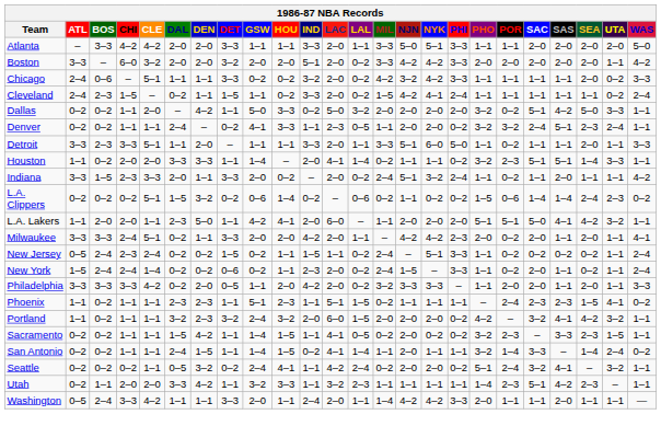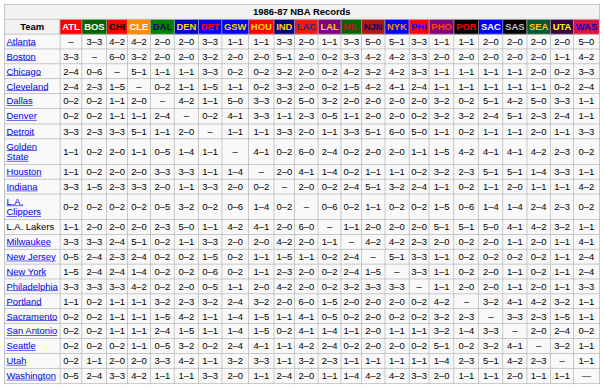 <table class="wikitable" style="font-size:95%; text-align:center;">
 <tr>
 <th colspan=24>1986-87 NBA Records</th>
 </tr>
 <tr>
 <th width=100>Team</th>
 <th style="background:#FF0000;color:#FFFFFF;width=35">ATL</th>
 <th style="background:#006400;color:#FFFFFF;width=35">BOS</th>
 <th style="background:#FF0000;color:#000000;width=35">CHI</th>
 <th style="background:#FF8C00;color:#FFFFFF;width=35">CLE</th>
 <th style="background:#008000;color:#00008B;width=35">DAL</th>
 <th style="background:#0000CD;color:#FFD700;width=35">DEN</th>
 <th style="background:#0000FF;color:#FF0000;width=35">DET</th>
 <th style="background:#0000FF;color:#FFD700;width=35">GSW</th>
 <th style="background:#FF0000;color:#FFD700;width=35">HOU</th>
 <th style="background:#000080;color:#FFD700;width=35">IND</th>
 <th style="background:#F9160D;color:#1A2E8B;width=35">LAC</th>
 <th style="background:#800080;color:#FFD700;width=35">LAL</th>
 <th style="background:#006400;color:#B22222;width=35">MIL</th>
 <th style="background:#B0170C;color:#00056D;width=35">NJN</th>
 <th style="background:#0000FF;color:#FF8C00;width=35">NYK</th>
 <th style="background:#FF0000;color:#0000FF;width=35">PHI</th>
 <th style="background:#800080;color:#FF4500;width=35">PHO</th>
 <th style="background:#000000;color:#FF0000;width=35">POR</th>
 <th style="background:#0000FF;color:#FFFFFF;width=35">SAC</th>
 <th style="background:#000000;color:#C0C0C0;width=35">SAS</th>
 <th style="background:#005831;color:#FFC322;width=35">SEA</th>
 <th style="background:#36004A;color:#FFFF00;width=35">UTA</th>
 <th style="background:#DC143C;color:#0000CD;width=35">WAS</th>
 </tr>
 <tr>
 <td style="text-align:left;"><a href='#'>Atlanta</a></td>
 <td>–</td>
 <td>3–3</td>
 <td>4–2</td>
 <td>4–2</td>
 <td>2–0</td>
 <td>2–0</td>
 <td>3–3</td>
 <td>1–1</td>
 <td>1–1</td>
 <td>3–3</td>
 <td>2–0</td>
 <td>1–1</td>
 <td>3–3</td>
 <td>5–0</td>
 <td>5–1</td>
 <td>3–3</td>
 <td>1–1</td>
 <td>1–1</td>
 <td>2–0</td>
 <td>2–0</td>
 <td>2–0</td>
 <td>2–0</td>
 <td>5–0</td>
 </tr>
 <tr>
 <td style="text-align:left;"><a href='#'>Boston</a></td>
 <td>3–3</td>
 <td>–</td>
 <td>6–0</td>
 <td>3–2</td>
 <td>2–0</td>
 <td>2–0</td>
 <td>3–2</td>
 <td>2–0</td>
 <td>2–0</td>
 <td>5–1</td>
 <td>2–0</td>
 <td>0–2</td>
 <td>3–3</td>
 <td>4–2</td>
 <td>4–2</td>
 <td>3–3</td>
 <td>2–0</td>
 <td>2–0</td>
 <td>2–0</td>
 <td>2–0</td>
 <td>2–0</td>
 <td>1–1</td>
 <td>4–2</td>
 </tr>
 <tr>
 <td style="text-align:left;"><a href='#'>Chicago</a></td>
 <td>2–4</td>
 <td>0–6</td>
 <td>–</td>
 <td>5–1</td>
 <td>1–1</td>
 <td>1–1</td>
 <td>3–3</td>
 <td>0–2</td>
 <td>0–2</td>
 <td>3–2</td>
 <td>2–0</td>
 <td>0–2</td>
 <td>4–2</td>
 <td>3–2</td>
 <td>4–2</td>
 <td>3–3</td>
 <td>1–1</td>
 <td>1–1</td>
 <td>1–1</td>
 <td>1–1</td>
 <td>2–0</td>
 <td>0–2</td>
 <td>3–3</td>
 </tr>
 <tr>
 <td style="text-align:left;"><a href='#'>Cleveland</a></td>
 <td>2–4</td>
 <td>2–3</td>
 <td>1–5</td>
 <td>–</td>
 <td>0–2</td>
 <td>1–1</td>
 <td>1–5</td>
 <td>1–1</td>
 <td>0–2</td>
 <td>3–3</td>
 <td>2–0</td>
 <td>0–2</td>
 <td>1–5</td>
 <td>4–2</td>
 <td>4–1</td>
 <td>2–4</td>
 <td>1–1</td>
 <td>1–1</td>
 <td>1–1</td>
 <td>1–1</td>
 <td>1–1</td>
 <td>0–2</td>
 <td>2–4</td>
 </tr>
 <tr>
 <td style="text-align:left;"><a href='#'>Dallas</a></td>
 <td>0–2</td>
 <td>0–2</td>
 <td>1–1</td>
 <td>2–0</td>
 <td>–</td>
 <td>4–2</td>
 <td>1–1</td>
 <td>5–0</td>
 <td>3–3</td>
 <td>0–2</td>
 <td>5–0</td>
 <td>3–2</td>
 <td>2–0</td>
 <td>2–0</td>
 <td>2–0</td>
 <td>2–0</td>
 <td>3–2</td>
 <td>0–2</td>
 <td>5–1</td>
 <td>4–2</td>
 <td>5–0</td>
 <td>3–3</td>
 <td>1–1</td>
 </tr>
 <tr>
 <td style="text-align:left;"><a href='#'>Denver</a></td>
 <td>0–2</td>
 <td>0–2</td>
 <td>1–1</td>
 <td>1–1</td>
 <td>2–4</td>
 <td>–</td>
 <td>0–2</td>
 <td>4–1</td>
 <td>3–3</td>
 <td>1–1</td>
 <td>2–3</td>
 <td>0–5</td>
 <td>1–1</td>
 <td>2–0</td>
 <td>2–0</td>
 <td>0–2</td>
 <td>3–2</td>
 <td>3–2</td>
 <td>2–4</td>
 <td>5–1</td>
 <td>2–3</td>
 <td>2–4</td>
 <td>1–1</td>
 </tr>
 <tr>
 <td style="text-align:left;"><a href='#'>Detroit</a></td>
 <td>3–3</td>
 <td>2–3</td>
 <td>3–3</td>
 <td>5–1</td>
 <td>1–1</td>
 <td>2–0</td>
 <td>–</td>
 <td>1–1</td>
 <td>1–1</td>
 <td>3–3</td>
 <td>2–0</td>
 <td>1–1</td>
 <td>3–3</td>
 <td>5–1</td>
 <td>6–0</td>
 <td>5–0</td>
 <td>1–1</td>
 <td>0–2</td>
 <td>1–1</td>
 <td>1–1</td>
 <td>2–0</td>
 <td>1–1</td>
 <td>3–3</td>
 </tr>
 <tr>
+<td style="text-align:left;"><a href='#'>Golden State</a></td>
+<td>1–1</td>
+<td>0–2</td>
+<td>2–0</td>
+<td>1–1</td>
+<td>0–5</td>
+<td>1–4</td>
+<td>1–1</td>
+<td>–</td>
+<td>4–1</td>
+<td>0–2</td>
+<td>6–0</td>
+<td>2–4</td>
+<td>0–2</td>
+<td>2–0</td>
+<td>2–0</td>
+<td>1–1</td>
+<td>1–5</td>
+<td>4–2</td>
+<td>4–1</td>
+<td>4–1</td>
+<td>4–2</td>
+<td>2–3</td>
+<td>0–2</td>
+</tr>
+<tr>
 <td style="text-align:left;"><a href='#'>Houston</a></td>
 <td>1–1</td>
 <td>0–2</td>
 <td>2–0</td>
 <td>2–0</td>
 <td>3–3</td>
 <td>3–3</td>
 <td>1–1</td>
 <td>1–4</td>
 <td>–</td>
 <td>2–0</td>
 <td>4–1</td>
 <td>1–4</td>
 <td>0–2</td>
 <td>1–1</td>
 <td>1–1</td>
 <td>0–2</td>
 <td>3–2</td>
 <td>2–3</td>
 <td>5–1</td>
 <td>5–1</td>
 <td>1–4</td>
 <td>3–3</td>
 <td>1–1</td>
 </tr>
 <tr>
 <td style="text-align:left;"><a href='#'>Indiana</a></td>
 <td>3–3</td>
 <td>1–5</td>
 <td>2–3</td>
 <td>3–3</td>
 <td>2–0</td>
 <td>1–1</td>
 <td>3–3</td>
 <td>2–0</td>
 <td>0–2</td>
 <td>–</td>
 <td>2–0</td>
 <td>0–2</td>
 <td>2–4</td>
 <td>5–1</td>
 <td>3–2</td>
 <td>2–4</td>
 <td>1–1</td>
 <td>0–2</td>
 <td>1–1</td>
 <td>2–0</td>
 <td>1–1</td>
 <td>1–1</td>
 <td>4–2</td>
 </tr>
 <tr>
 <td style="text-align:left;"><a href='#'>L.A. Clippers</a></td>
 <td>0–2</td>
 <td>0–2</td>
 <td>0–2</td>
-<td>5–1</td>
-<td>1–5</td>
+<td>0–2</td>
+<td>0–5</td>
 <td>3–2</td>
 <td>0–2</td>
 <td>0–6</td>
 <td>1–4</td>
 <td>0–2</td>
 <td>–</td>
 <td>0–6</td>
 <td>0–2</td>
 <td>1–1</td>
 <td>0–2</td>
 <td>0–2</td>
 <td>1–5</td>
 <td>0–6</td>
 <td>1–4</td>
 <td>1–4</td>
 <td>2–4</td>
 <td>2–3</td>
 <td>0–2</td>
 </tr>
 <tr>
 <td style="text-align:left;">L.A. Lakers</td>
 <td>1–1</td>
 <td>2–0</td>
 <td>2–0</td>
-<td>1–1</td>
+<td>2–0</td>
 <td>2–3</td>
 <td>5–0</td>
 <td>1–1</td>
 <td>4–2</td>
 <td>4–1</td>
 <td>2–0</td>
 <td>6–0</td>
 <td>–</td>
 <td>1–1</td>
 <td>2–0</td>
 <td>2–0</td>
 <td>2–0</td>
 <td>5–1</td>
 <td>5–1</td>
 <td>5–0</td>
 <td>4–1</td>
 <td>4–2</td>
 <td>3–2</td>
 <td>1–1</td>
 </tr>
 <tr>
 <td style="text-align:left;"><a href='#'>Milwaukee</a></td>
 <td>3–3</td>
 <td>3–3</td>
 <td>2–4</td>
 <td>5–1</td>
 <td>0–2</td>
 <td>1–1</td>
 <td>3–3</td>
 <td>2–0</td>
 <td>2–0</td>
 <td>4–2</td>
 <td>2–0</td>
 <td>1–1</td>
 <td>–</td>
 <td>4–2</td>
 <td>4–2</td>
 <td>2–3</td>
 <td>2–0</td>
 <td>0–2</td>
 <td>2–0</td>
 <td>1–1</td>
 <td>2–0</td>
 <td>1–1</td>
 <td>4–1</td>
 </tr>
 <tr>
 <td style="text-align:left;"><a href='#'>New Jersey</a></td>
 <td>0–5</td>
 <td>2–4</td>
 <td>2–3</td>
 <td>2–4</td>
 <td>0–2</td>
 <td>0–2</td>
 <td>1–5</td>
 <td>0–2</td>
 <td>1–1</td>
 <td>1–5</td>
 <td>1–1</td>
 <td>0–2</td>
 <td>2–4</td>
 <td>–</td>
 <td>5–1</td>
 <td>3–3</td>
 <td>1–1</td>
 <td>0–2</td>
 <td>0–2</td>
 <td>0–2</td>
 <td>0–2</td>
 <td>1–1</td>
 <td>2–4</td>
 </tr>
 <tr>
 <td style="text-align:left;"><a href='#'>New York</a></td>
 <td>1–5</td>
 <td>2–4</td>
 <td>2–4</td>
 <td>1–4</td>
 <td>0–2</td>
 <td>0–2</td>
 <td>0–6</td>
 <td>0–2</td>
 <td>1–1</td>
 <td>2–3</td>
 <td>2–0</td>
 <td>0–2</td>
 <td>2–4</td>
 <td>1–5</td>
 <td>–</td>
 <td>3–3</td>
 <td>1–1</td>
 <td>0–2</td>
 <td>2–0</td>
 <td>1–1</td>
 <td>0–2</td>
 <td>1–1</td>
 <td>2–4</td>
 </tr>
 <tr>
 <td style="text-align:left;"><a href='#'>Philadelphia</a></td>
 <td>3–3</td>
 <td>3–3</td>
 <td>3–3</td>
 <td>4–2</td>
 <td>0–2</td>
 <td>2–0</td>
 <td>0–5</td>
 <td>1–1</td>
 <td>2–0</td>
 <td>4–2</td>
 <td>2–0</td>
 <td>0–2</td>
 <td>3–2</td>
 <td>3–3</td>
 <td>3–3</td>
 <td>–</td>
 <td>1–1</td>
 <td>2–0</td>
 <td>2–0</td>
 <td>1–1</td>
 <td>2–0</td>
 <td>1–1</td>
 <td>3–3</td>
 </tr>
 <tr>
-<td style="text-align:left;"><a href='#'>Phoenix</a></td>
-<td>1–1</td>
-<td>0–2</td>
-<td>1–1</td>
-<td>1–1</td>
-<td>2–3</td>
-<td>2–3</td>
-<td>1–1</td>
-<td>5–1</td>
-<td>2–3</td>
-<td>1–1</td>
-<td>5–1</td>
-<td>1–5</td>
-<td>0–2</td>
-<td>1–1</td>
-<td>1–1</td>
-<td>1–1</td>
-<td>–</td>
-<td>2–4</td>
-<td>2–3</td>
-<td>2–3</td>
-<td>1–5</td>
-<td>4–1</td>
-<td>0–2</td>
-</tr>
-<tr>
 <td style="text-align:left;"><a href='#'>Portland</a></td>
 <td>1–1</td>
 <td>0–2</td>
 <td>1–1</td>
 <td>1–1</td>
 <td>3–2</td>
 <td>2–3</td>
 <td>3–2</td>
 <td>2–4</td>
 <td>3–2</td>
 <td>2–0</td>
 <td>6–0</td>
 <td>1–5</td>
 <td>2–0</td>
 <td>2–0</td>
 <td>2–0</td>
 <td>0–2</td>
 <td>4–2</td>
 <td>–</td>
 <td>3–2</td>
 <td>4–1</td>
 <td>4–2</td>
 <td>3–2</td>
 <td>1–1</td>
 </tr>
 <tr>
 <td style="text-align:left;"><a href='#'>Sacramento</a></td>
 <td>0–2</td>
 <td>0–2</td>
 <td>1–1</td>
 <td>1–1</td>
 <td>1–5</td>
 <td>4–2</td>
 <td>1–1</td>
 <td>1–4</td>
 <td>1–5</td>
 <td>1–1</td>
 <td>4–1</td>
 <td>0–5</td>
 <td>0–2</td>
 <td>2–0</td>
 <td>0–2</td>
 <td>0–2</td>
 <td>3–2</td>
 <td>2–3</td>
 <td>–</td>
 <td>3–3</td>
 <td>2–3</td>
 <td>1–5</td>
 <td>1–1</td>
 </tr>
 <tr>
 <td style="text-align:left;"><a href='#'>San Antonio</a></td>
 <td>0–2</td>
 <td>0–2</td>
 <td>1–1</td>
 <td>1–1</td>
 <td>2–4</td>
 <td>1–5</td>
 <td>1–1</td>
 <td>1–4</td>
 <td>1–5</td>
 <td>0–2</td>
 <td>4–1</td>
 <td>1–4</td>
 <td>1–1</td>
 <td>2–0</td>
 <td>1–1</td>
 <td>1–1</td>
 <td>3–2</td>
 <td>1–4</td>
 <td>3–3</td>
 <td>–</td>
-<td>1–4</td>
+<td>2–0</td>
 <td>2–4</td>
 <td>0–2</td>
 </tr>
 <tr>
 <td style="text-align:left;"><a href='#'>Seattle</a></td>
 <td>0–2</td>
 <td>0–2</td>
 <td>0–2</td>
 <td>1–1</td>
 <td>0–5</td>
 <td>3–2</td>
 <td>0–2</td>
 <td>2–4</td>
 <td>4–1</td>
 <td>1–1</td>
 <td>4–2</td>
 <td>2–4</td>
 <td>0–2</td>
 <td>2–0</td>
 <td>2–0</td>
 <td>0–2</td>
 <td>5–1</td>
-<td>2–4</td>
+<td>0–2</td>
 <td>3–2</td>
 <td>4–1</td>
 <td>–</td>
 <td>3–2</td>
 <td>1–1</td>
 </tr>
 <tr>
 <td style="text-align:left;"><a href='#'>Utah</a></td>
 <td>0–2</td>
 <td>1–1</td>
 <td>2–0</td>
 <td>2–0</td>
 <td>3–3</td>
 <td>4–2</td>
 <td>1–1</td>
 <td>3–2</td>
 <td>3–3</td>
 <td>1–1</td>
 <td>3–2</td>
 <td>2–3</td>
 <td>1–1</td>
 <td>1–1</td>
 <td>1–1</td>
 <td>1–1</td>
 <td>1–4</td>
 <td>2–3</td>
 <td>5–1</td>
 <td>4–2</td>
 <td>2–3</td>
 <td>–</td>
 <td>1–1</td>
 </tr>
 <tr>
 <td style="text-align:left;"><a href='#'>Washington</a></td>
 <td>0–5</td>
 <td>2–4</td>
 <td>3–3</td>
 <td>4–2</td>
 <td>1–1</td>
 <td>1–1</td>
 <td>3–3</td>
 <td>2–0</td>
 <td>1–1</td>
 <td>2–4</td>
 <td>2–0</td>
 <td>1–1</td>
 <td>1–4</td>
 <td>4–2</td>
 <td>4–2</td>
 <td>3–3</td>
 <td>2–0</td>
 <td>1–1</td>
 <td>1–1</td>
 <td>2–0</td>
 <td>1–1</td>
 <td>1–1</td>
 <td>—</td>
 </tr>
 </table>
